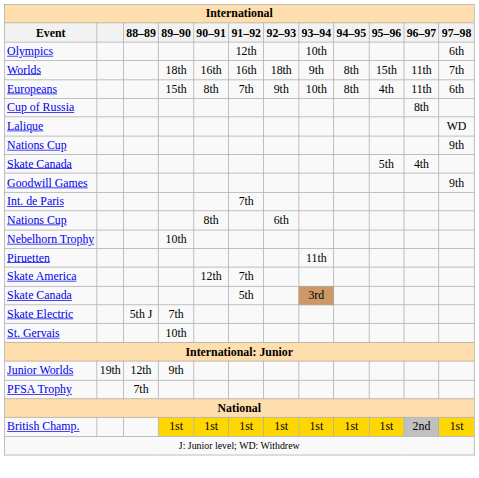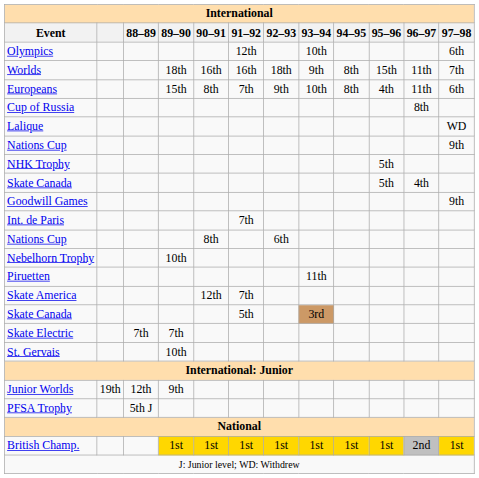 <table class="wikitable" style="text-align:center">
 <tr>
 <th style="background-color: #ffdead; " colspan=12 align=center>International</th>
 </tr>
 <tr>
 <th>Event</th>
 <th></th>
 <th>88–89</th>
 <th>89–90</th>
 <th>90–91</th>
 <th>91–92</th>
 <th>92–93</th>
 <th>93–94</th>
 <th>94–95</th>
 <th>95–96</th>
 <th>96–97</th>
 <th>97–98</th>
 </tr>
 <tr>
 <td align=left><a href='#'>Olympics</a></td>
 <td></td>
 <td></td>
 <td></td>
 <td></td>
 <td>12th</td>
 <td></td>
 <td>10th</td>
 <td></td>
 <td></td>
 <td></td>
 <td>6th</td>
 </tr>
 <tr>
 <td align=left><a href='#'>Worlds</a></td>
 <td></td>
 <td></td>
 <td>18th</td>
 <td>16th</td>
 <td>16th</td>
 <td>18th</td>
 <td>9th</td>
 <td>8th</td>
 <td>15th</td>
 <td>11th</td>
 <td>7th</td>
 </tr>
 <tr>
 <td align=left><a href='#'>Europeans</a></td>
 <td></td>
 <td></td>
 <td>15th</td>
 <td>8th</td>
 <td>7th</td>
 <td>9th</td>
 <td>10th</td>
 <td>8th</td>
 <td>4th</td>
 <td>11th</td>
 <td>6th</td>
 </tr>
 <tr>
 <td align=left> <a href='#'>Cup of Russia</a></td>
 <td></td>
 <td></td>
 <td></td>
 <td></td>
 <td></td>
 <td></td>
 <td></td>
 <td></td>
 <td></td>
 <td>8th</td>
 <td></td>
 </tr>
 <tr>
 <td align=left> <a href='#'>Lalique</a></td>
 <td></td>
 <td></td>
 <td></td>
 <td></td>
 <td></td>
 <td></td>
 <td></td>
 <td></td>
 <td></td>
 <td></td>
 <td>WD</td>
 </tr>
 <tr>
 <td align=left> <a href='#'>Nations Cup</a></td>
 <td></td>
 <td></td>
 <td></td>
 <td></td>
 <td></td>
 <td></td>
 <td></td>
 <td></td>
 <td></td>
 <td></td>
 <td>9th</td>
+</tr>
+<tr>
+<td align=left> <a href='#'>NHK Trophy</a></td>
+<td></td>
+<td></td>
+<td></td>
+<td></td>
+<td></td>
+<td></td>
+<td></td>
+<td></td>
+<td>5th</td>
+<td></td>
+<td></td>
 </tr>
 <tr>
 <td align=left> <a href='#'>Skate Canada</a></td>
 <td></td>
 <td></td>
 <td></td>
 <td></td>
 <td></td>
 <td></td>
 <td></td>
 <td></td>
 <td>5th</td>
 <td>4th</td>
 <td></td>
 </tr>
 <tr>
 <td align=left><a href='#'>Goodwill Games</a></td>
 <td></td>
 <td></td>
 <td></td>
 <td></td>
 <td></td>
 <td></td>
 <td></td>
 <td></td>
 <td></td>
 <td></td>
 <td>9th</td>
 </tr>
 <tr>
 <td align=left><a href='#'>Int. de Paris</a></td>
 <td></td>
 <td></td>
 <td></td>
 <td></td>
 <td>7th</td>
 <td></td>
 <td></td>
 <td></td>
 <td></td>
 <td></td>
 <td></td>
 </tr>
 <tr>
 <td align=left><a href='#'>Nations Cup</a></td>
 <td></td>
 <td></td>
 <td></td>
 <td>8th</td>
 <td></td>
 <td>6th</td>
 <td></td>
 <td></td>
 <td></td>
 <td></td>
 <td></td>
 </tr>
 <tr>
 <td align=left><a href='#'>Nebelhorn Trophy</a></td>
 <td></td>
 <td></td>
 <td>10th</td>
 <td></td>
 <td></td>
 <td></td>
 <td></td>
 <td></td>
 <td></td>
 <td></td>
 <td></td>
 </tr>
 <tr>
 <td align=left><a href='#'>Piruetten</a></td>
 <td></td>
 <td></td>
 <td></td>
 <td></td>
 <td></td>
 <td></td>
 <td>11th</td>
 <td></td>
 <td></td>
 <td></td>
 <td></td>
 </tr>
 <tr>
 <td align=left><a href='#'>Skate America</a></td>
 <td></td>
 <td></td>
 <td></td>
 <td>12th</td>
 <td>7th</td>
 <td></td>
 <td></td>
 <td></td>
 <td></td>
 <td></td>
 <td></td>
 </tr>
 <tr>
 <td align=left><a href='#'>Skate Canada</a></td>
 <td></td>
 <td></td>
 <td></td>
 <td></td>
 <td>5th</td>
 <td></td>
 <td bgcolor=cc9966>3rd</td>
 <td></td>
 <td></td>
 <td></td>
 <td></td>
 </tr>
 <tr>
 <td align=left><a href='#'>Skate Electric</a></td>
 <td></td>
-<td>5th J</td>
+<td>7th</td>
 <td>7th</td>
 <td></td>
 <td></td>
 <td></td>
 <td></td>
 <td></td>
 <td></td>
 <td></td>
 <td></td>
 </tr>
 <tr>
 <td align=left><a href='#'>St. Gervais</a></td>
 <td></td>
 <td></td>
 <td>10th</td>
 <td></td>
 <td></td>
 <td></td>
 <td></td>
 <td></td>
 <td></td>
 <td></td>
 <td></td>
 </tr>
 <tr>
 <th style="background-color: #ffdead; " colspan=12 align=center>International: Junior</th>
 </tr>
 <tr>
 <td align=left><a href='#'>Junior Worlds</a></td>
 <td>19th</td>
 <td>12th</td>
 <td>9th</td>
 <td></td>
 <td></td>
 <td></td>
 <td></td>
 <td></td>
 <td></td>
 <td></td>
 <td></td>
 </tr>
 <tr>
 <td align=left><a href='#'>PFSA Trophy</a></td>
 <td></td>
-<td>7th</td>
+<td>5th J</td>
 <td></td>
 <td></td>
 <td></td>
 <td></td>
 <td></td>
 <td></td>
 <td></td>
 <td></td>
 <td></td>
 </tr>
 <tr>
 <th style="background-color: #ffdead; " colspan=12 align=center>National</th>
 </tr>
 <tr>
 <td align=left><a href='#'>British Champ.</a></td>
 <td></td>
 <td></td>
 <td bgcolor=gold>1st</td>
 <td bgcolor=gold>1st</td>
 <td bgcolor=gold>1st</td>
 <td bgcolor=gold>1st</td>
 <td bgcolor=gold>1st</td>
 <td bgcolor=gold>1st</td>
 <td bgcolor=gold>1st</td>
 <td bgcolor=silver>2nd</td>
 <td bgcolor=gold>1st</td>
 </tr>
 <tr>
 <td colspan=12 align=center><small> J: Junior level; WD: Withdrew </small></td>
 </tr>
 </table>
